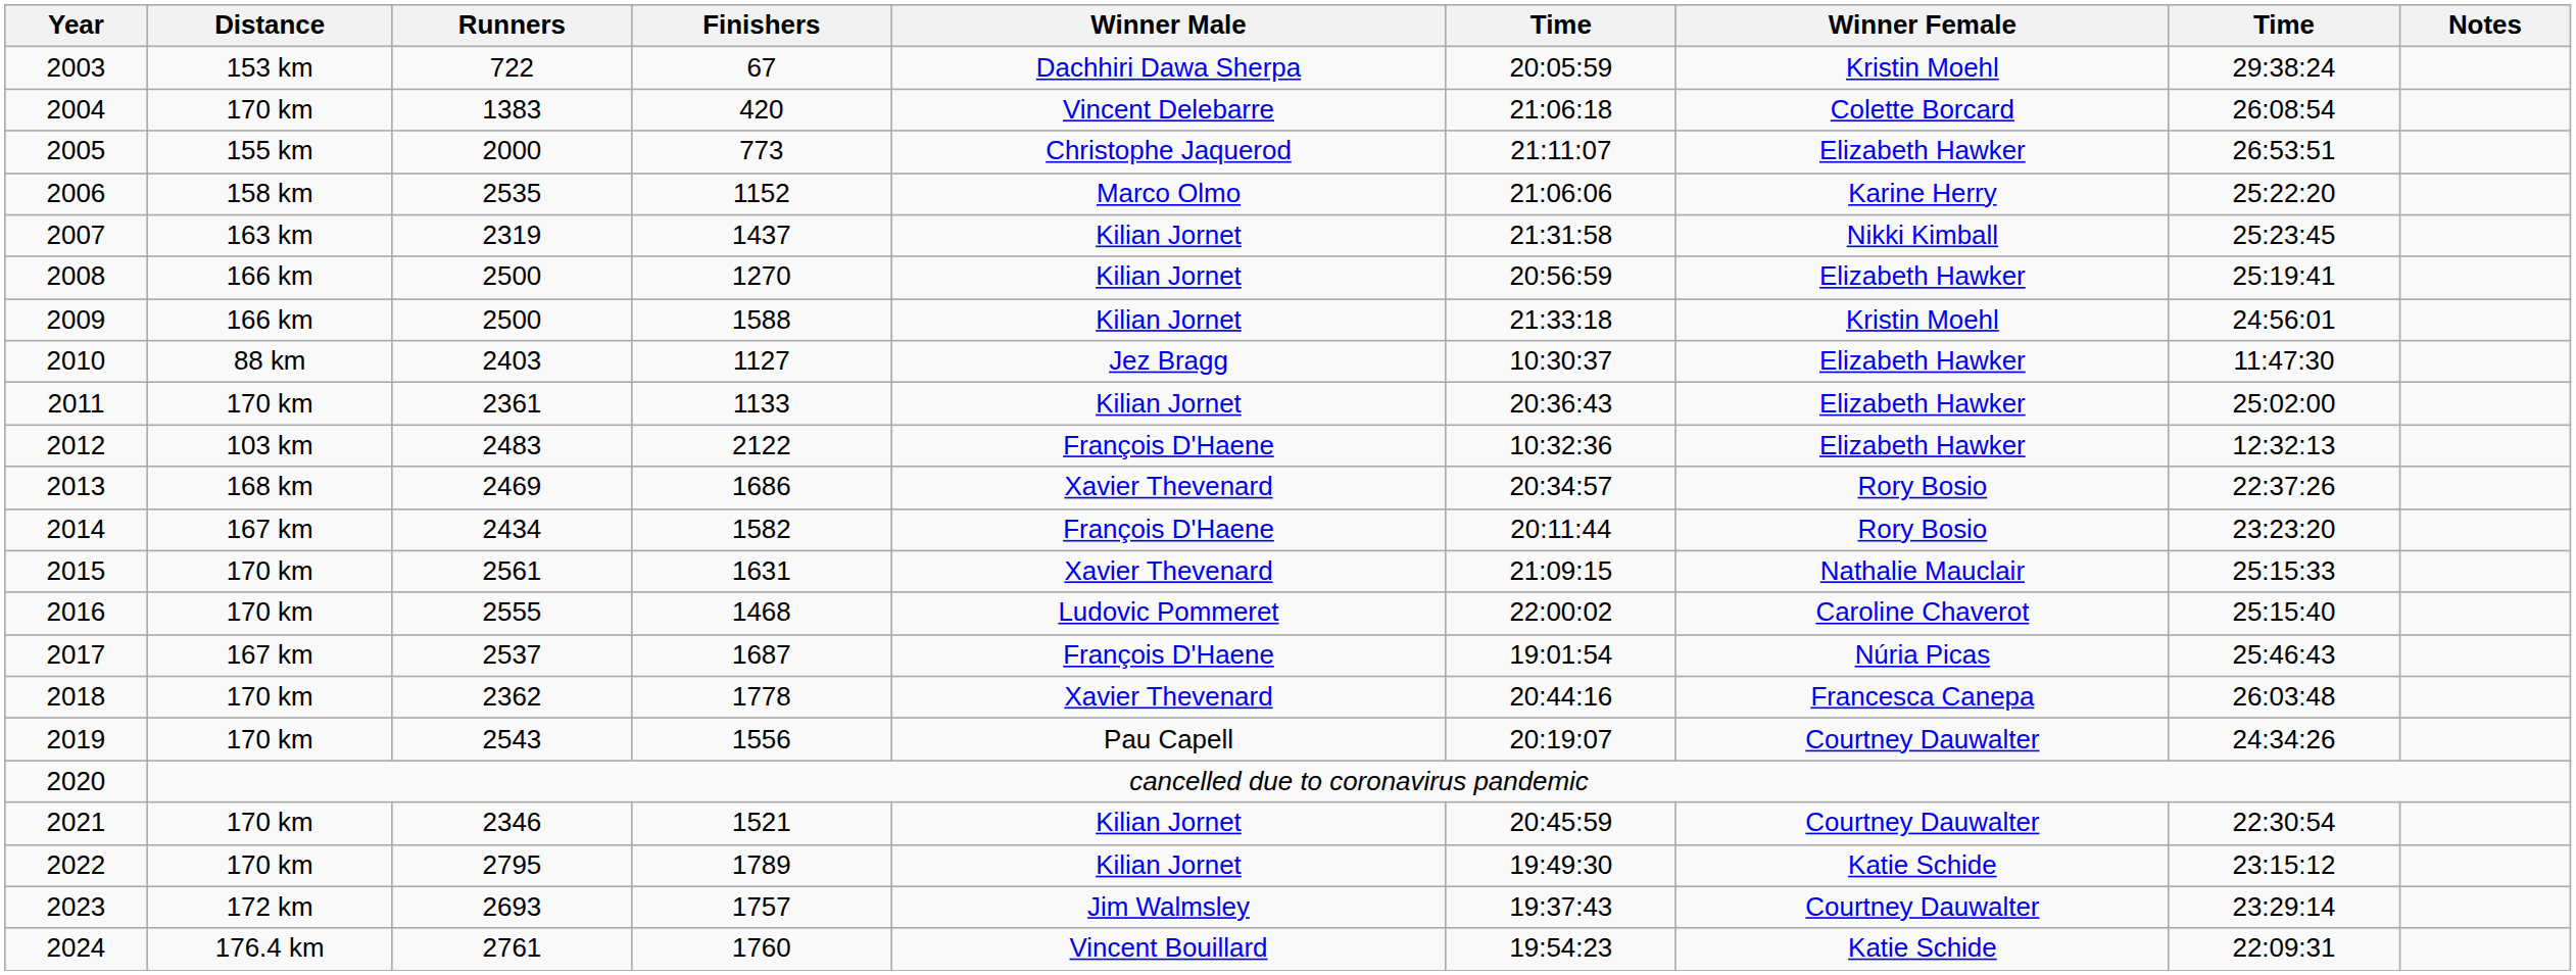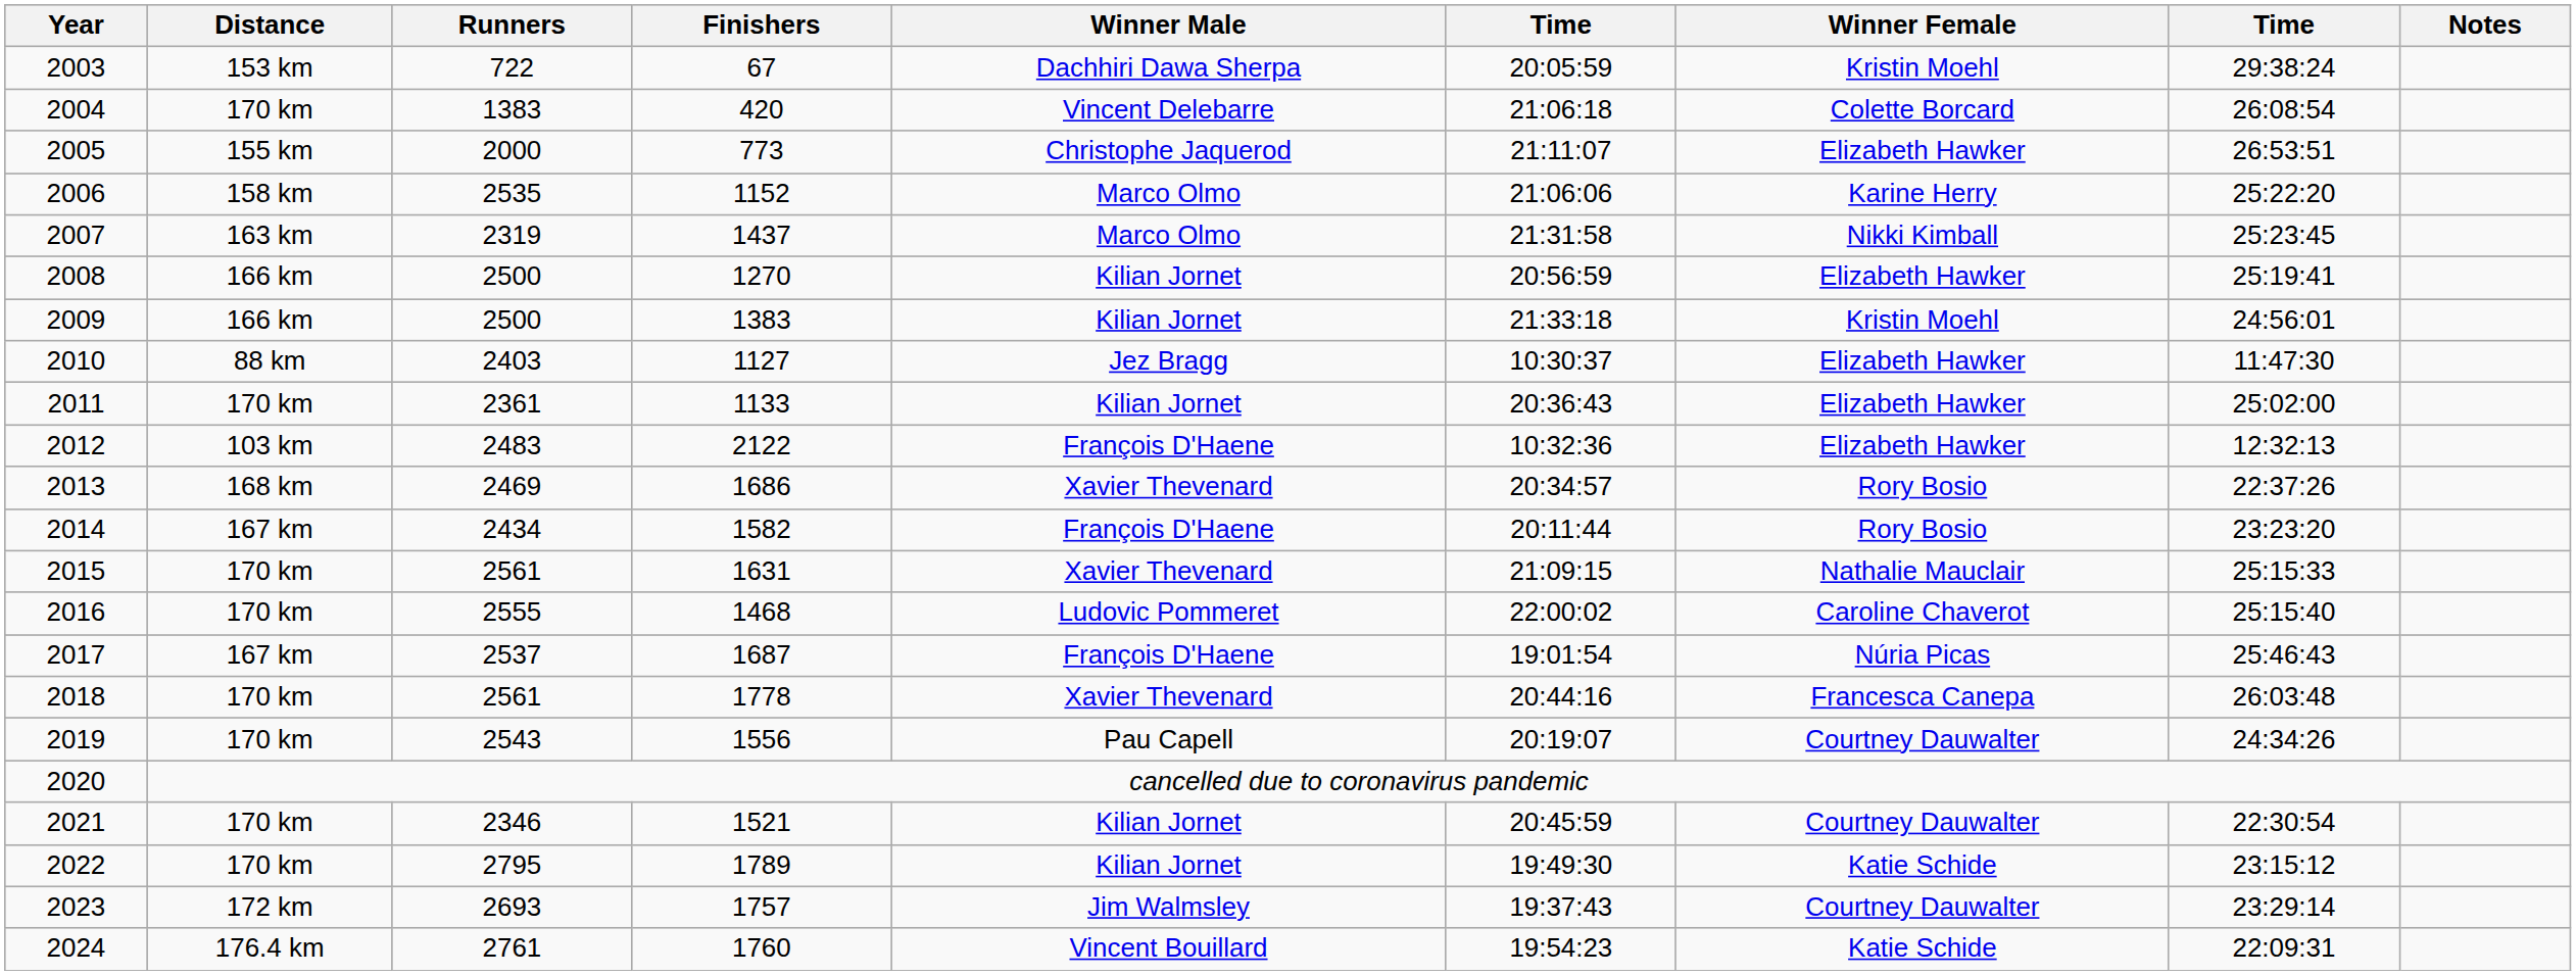 <table class="wikitable sortable" width=98% style="text-align:center;">
 <tr>
 <th>Year</th>
 <th>Distance</th>
 <th>Runners</th>
 <th>Finishers</th>
 <th>Winner Male</th>
 <th>Time</th>
 <th>Winner Female</th>
 <th>Time</th>
 <th>Notes</th>
 </tr>
 <tr>
 <td>2003</td>
 <td>153 km</td>
 <td>722</td>
 <td>67</td>
 <td><a href='#'>Dachhiri Dawa Sherpa</a> </td>
 <td>20:05:59</td>
 <td><a href='#'>Kristin Moehl</a> </td>
 <td>29:38:24</td>
 <td></td>
 </tr>
 <tr>
 <td>2004</td>
 <td>170 km</td>
 <td>1383</td>
 <td>420</td>
 <td><a href='#'>Vincent Delebarre</a> </td>
 <td>21:06:18</td>
 <td><a href='#'>Colette Borcard</a> </td>
 <td>26:08:54</td>
 <td></td>
 </tr>
 <tr>
 <td>2005</td>
 <td>155 km</td>
 <td>2000</td>
 <td>773</td>
 <td><a href='#'>Christophe Jaquerod</a> </td>
 <td>21:11:07</td>
 <td><a href='#'>Elizabeth Hawker</a> </td>
 <td>26:53:51</td>
 <td></td>
 </tr>
 <tr>
 <td>2006</td>
 <td>158 km</td>
 <td>2535</td>
 <td>1152</td>
 <td><a href='#'>Marco Olmo</a> </td>
 <td>21:06:06</td>
 <td><a href='#'>Karine Herry</a> </td>
 <td>25:22:20</td>
 <td></td>
 </tr>
 <tr>
 <td>2007</td>
 <td>163 km</td>
 <td>2319</td>
 <td>1437</td>
-<td><a href='#'>Kilian Jornet</a>  </td>
+<td><a href='#'>Marco Olmo</a> </td>
 <td>21:31:58</td>
 <td><a href='#'>Nikki Kimball</a> </td>
 <td>25:23:45</td>
 <td></td>
 </tr>
 <tr>
 <td>2008</td>
 <td>166 km</td>
 <td>2500</td>
 <td>1270</td>
 <td><a href='#'>Kilian Jornet</a> </td>
 <td>20:56:59</td>
 <td><a href='#'>Elizabeth Hawker</a> </td>
 <td>25:19:41</td>
 <td></td>
 </tr>
 <tr>
 <td>2009</td>
 <td>166 km</td>
 <td>2500</td>
-<td>1588</td>
+<td>1383</td>
 <td><a href='#'>Kilian Jornet</a>  </td>
 <td>21:33:18</td>
 <td><a href='#'>Kristin Moehl</a> </td>
 <td>24:56:01</td>
 <td></td>
 </tr>
 <tr>
 <td>2010</td>
 <td>88 km</td>
 <td>2403</td>
 <td>1127</td>
 <td><a href='#'>Jez Bragg</a> </td>
 <td>10:30:37</td>
 <td><a href='#'>Elizabeth Hawker</a> </td>
 <td>11:47:30</td>
 <td></td>
 </tr>
 <tr>
 <td>2011</td>
 <td>170 km</td>
 <td>2361</td>
 <td>1133</td>
 <td><a href='#'>Kilian Jornet</a>  </td>
 <td>20:36:43</td>
 <td><a href='#'>Elizabeth Hawker</a> </td>
 <td>25:02:00</td>
 <td></td>
 </tr>
 <tr>
 <td>2012</td>
 <td>103 km</td>
 <td>2483</td>
 <td>2122</td>
 <td><a href='#'>François D'Haene</a>  </td>
 <td>10:32:36</td>
 <td><a href='#'>Elizabeth Hawker</a> </td>
 <td>12:32:13</td>
 <td></td>
 </tr>
 <tr>
 <td>2013</td>
 <td>168 km</td>
 <td>2469</td>
 <td>1686</td>
 <td><a href='#'>Xavier Thevenard</a> </td>
 <td>20:34:57</td>
 <td><a href='#'>Rory Bosio</a> </td>
 <td>22:37:26</td>
 <td></td>
 </tr>
 <tr>
 <td>2014</td>
 <td>167 km</td>
 <td>2434</td>
 <td>1582</td>
 <td><a href='#'>François D'Haene</a> </td>
 <td>20:11:44</td>
 <td><a href='#'>Rory Bosio</a> </td>
 <td>23:23:20</td>
 <td></td>
 </tr>
 <tr>
 <td>2015</td>
 <td>170 km</td>
 <td>2561</td>
 <td>1631</td>
 <td><a href='#'>Xavier Thevenard</a> </td>
 <td>21:09:15</td>
 <td><a href='#'>Nathalie Mauclair</a> </td>
 <td>25:15:33</td>
 <td></td>
 </tr>
 <tr>
 <td>2016</td>
 <td>170 km</td>
 <td>2555</td>
 <td>1468</td>
 <td><a href='#'>Ludovic Pommeret</a> </td>
 <td>22:00:02</td>
 <td><a href='#'>Caroline Chaverot</a>  </td>
 <td>25:15:40</td>
 <td></td>
 </tr>
 <tr>
 <td>2017</td>
 <td>167 km</td>
 <td>2537</td>
 <td>1687</td>
 <td><a href='#'>François D'Haene</a> </td>
 <td>19:01:54</td>
 <td><a href='#'>Núria Picas</a>  </td>
 <td>25:46:43</td>
 <td></td>
 </tr>
 <tr>
 <td>2018</td>
 <td>170 km</td>
-<td>2362</td>
+<td>2561</td>
 <td>1778</td>
 <td><a href='#'>Xavier Thevenard</a> </td>
 <td>20:44:16</td>
 <td><a href='#'>Francesca Canepa</a> </td>
 <td>26:03:48</td>
 <td></td>
 </tr>
 <tr>
 <td>2019</td>
 <td>170 km</td>
 <td>2543</td>
 <td>1556</td>
 <td>Pau Capell </td>
 <td>20:19:07</td>
 <td><a href='#'>Courtney Dauwalter</a> </td>
 <td>24:34:26</td>
 <td></td>
 </tr>
 <tr>
 <td>2020</td>
 <td colspan="8" align="center"><em>cancelled due to coronavirus pandemic</em></td>
 </tr>
 <tr>
 <td>2021</td>
 <td>170 km</td>
 <td>2346</td>
 <td>1521</td>
 <td><a href='#'>Kilian Jornet</a>  </td>
 <td>20:45:59</td>
 <td><a href='#'>Courtney Dauwalter</a> </td>
 <td>22:30:54</td>
 <td></td>
 </tr>
 <tr>
 <td>2022</td>
 <td>170 km</td>
 <td>2795</td>
 <td>1789</td>
 <td><a href='#'>Kilian Jornet</a>  </td>
 <td>19:49:30</td>
 <td><a href='#'>Katie Schide</a> </td>
 <td>23:15:12</td>
 <td></td>
 </tr>
 <tr>
 <td>2023</td>
 <td>172 km</td>
 <td>2693</td>
 <td>1757</td>
 <td><a href='#'>Jim Walmsley</a>  </td>
 <td>19:37:43</td>
 <td><a href='#'>Courtney Dauwalter</a> </td>
 <td>23:29:14</td>
 <td></td>
 </tr>
 <tr>
 <td>2024</td>
 <td>176.4 km</td>
 <td>2761</td>
 <td>1760</td>
 <td><a href='#'>Vincent Bouillard</a> </td>
 <td>19:54:23</td>
 <td><a href='#'>Katie Schide</a> </td>
 <td>22:09:31</td>
 <td></td>
 </tr>
 </table>
